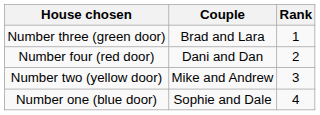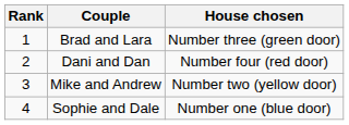 <table class="wikitable" style="text-align:center">
 <tr>
+<th>Rank</th>
+<th>Couple</th>
 <th>House chosen</th>
-<th>Couple</th>
-<th>Rank</th>
 </tr>
 <tr>
+<td>1</td>
+<td>Brad and Lara</td>
 <td>Number three (green door)</td>
-<td>Brad and Lara</td>
-<td>1</td>
 </tr>
 <tr>
+<td>2</td>
+<td>Dani and Dan</td>
 <td>Number four (red door)</td>
-<td>Dani and Dan</td>
-<td>2</td>
 </tr>
 <tr>
+<td>3</td>
+<td>Mike and Andrew</td>
 <td>Number two (yellow door)</td>
-<td>Mike and Andrew</td>
-<td>3</td>
 </tr>
 <tr>
+<td>4</td>
+<td>Sophie and Dale</td>
 <td>Number one (blue door)</td>
-<td>Sophie and Dale</td>
-<td>4</td>
 </tr>
 </table>
